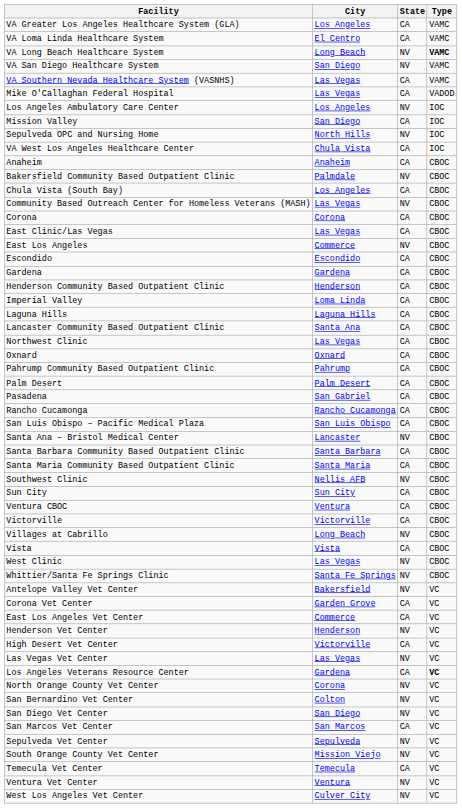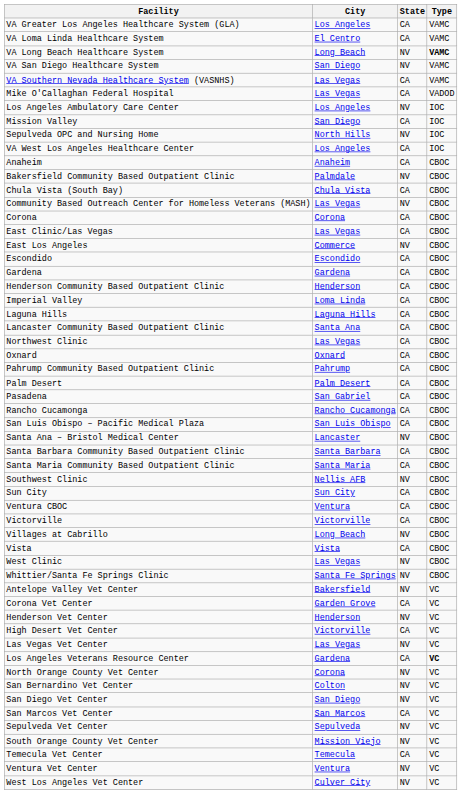 <table id="VISN22" class="wikitable sortable">
 <tr>
 <th>Facility</th>
 <th>City</th>
 <th>State</th>
 <th>Type</th>
 </tr>
 <tr>
 <td>VA Greater Los Angeles Healthcare System (GLA)</td>
 <td><a href='#'>Los Angeles</a></td>
 <td>CA</td>
 <td>VAMC</td>
 </tr>
 <tr>
 <td>VA Loma Linda Healthcare System</td>
 <td><a href='#'>El Centro</a></td>
 <td>CA</td>
 <td>VAMC</td>
 </tr>
 <tr>
 <td>VA Long Beach Healthcare System</td>
 <td><a href='#'>Long Beach</a></td>
 <td>NV</td>
 <td><strong>VAMC</strong></td>
 </tr>
 <tr>
 <td>VA San Diego Healthcare System</td>
 <td><a href='#'>San Diego</a></td>
 <td>NV</td>
 <td>VAMC</td>
 </tr>
 <tr>
 <td><a href='#'>VA Southern Nevada Healthcare System</a> (VASNHS)</td>
 <td><a href='#'>Las Vegas</a></td>
 <td>CA</td>
 <td>VAMC</td>
 </tr>
 <tr>
 <td>Mike O'Callaghan Federal Hospital</td>
 <td><a href='#'>Las Vegas</a></td>
 <td>CA</td>
 <td>VADOD</td>
 </tr>
 <tr>
 <td>Los Angeles Ambulatory Care Center</td>
 <td><a href='#'>Los Angeles</a></td>
 <td>NV</td>
 <td>IOC</td>
 </tr>
 <tr>
 <td>Mission Valley</td>
 <td><a href='#'>San Diego</a></td>
 <td>CA</td>
 <td>IOC</td>
 </tr>
 <tr>
 <td>Sepulveda OPC and Nursing Home</td>
 <td><a href='#'>North Hills</a></td>
 <td>NV</td>
 <td>IOC</td>
 </tr>
 <tr>
 <td>VA West Los Angeles Healthcare Center</td>
-<td><a href='#'>Chula Vista</a></td>
+<td><a href='#'>Los Angeles</a></td>
 <td>CA</td>
 <td>IOC</td>
 </tr>
 <tr>
 <td>Anaheim</td>
 <td><a href='#'>Anaheim</a></td>
 <td>CA</td>
 <td>CBOC</td>
 </tr>
 <tr>
 <td>Bakersfield Community Based Outpatient Clinic</td>
 <td><a href='#'>Palmdale</a></td>
 <td>NV</td>
 <td>CBOC</td>
 </tr>
 <tr>
 <td>Chula Vista (South Bay)</td>
-<td><a href='#'>Los Angeles</a></td>
+<td><a href='#'>Chula Vista</a></td>
 <td>CA</td>
 <td>CBOC</td>
 </tr>
 <tr>
 <td>Community Based Outreach Center for Homeless Veterans (MASH)</td>
 <td><a href='#'>Las Vegas</a></td>
 <td>NV</td>
 <td>CBOC</td>
 </tr>
 <tr>
 <td>Corona</td>
 <td><a href='#'>Corona</a></td>
 <td>CA</td>
 <td>CBOC</td>
 </tr>
 <tr>
 <td>East Clinic/Las Vegas</td>
 <td><a href='#'>Las Vegas</a></td>
 <td>CA</td>
 <td>CBOC</td>
 </tr>
 <tr>
 <td>East Los Angeles</td>
 <td><a href='#'>Commerce</a></td>
 <td>NV</td>
 <td>CBOC</td>
 </tr>
 <tr>
 <td>Escondido</td>
 <td><a href='#'>Escondido</a></td>
 <td>CA</td>
 <td>CBOC</td>
 </tr>
 <tr>
 <td>Gardena</td>
 <td><a href='#'>Gardena</a></td>
 <td>CA</td>
 <td>CBOC</td>
 </tr>
 <tr>
 <td>Henderson Community Based Outpatient Clinic</td>
 <td><a href='#'>Henderson</a></td>
 <td>CA</td>
 <td>CBOC</td>
 </tr>
 <tr>
 <td>Imperial Valley</td>
 <td><a href='#'>Loma Linda</a></td>
 <td>CA</td>
 <td>CBOC</td>
 </tr>
 <tr>
 <td>Laguna Hills</td>
 <td><a href='#'>Laguna Hills</a></td>
 <td>CA</td>
 <td>CBOC</td>
 </tr>
 <tr>
 <td>Lancaster Community Based Outpatient Clinic</td>
 <td><a href='#'>Santa Ana</a></td>
 <td>CA</td>
 <td>CBOC</td>
 </tr>
 <tr>
 <td>Northwest Clinic</td>
 <td><a href='#'>Las Vegas</a></td>
 <td>CA</td>
 <td>CBOC</td>
 </tr>
 <tr>
 <td>Oxnard</td>
 <td><a href='#'>Oxnard</a></td>
 <td>CA</td>
 <td>CBOC</td>
 </tr>
 <tr>
 <td>Pahrump Community Based Outpatient Clinic</td>
 <td><a href='#'>Pahrump</a></td>
 <td>CA</td>
 <td>CBOC</td>
 </tr>
 <tr>
 <td>Palm Desert</td>
 <td><a href='#'>Palm Desert</a></td>
 <td>CA</td>
 <td>CBOC</td>
 </tr>
 <tr>
 <td>Pasadena</td>
 <td><a href='#'>San Gabriel</a></td>
 <td>CA</td>
 <td>CBOC</td>
 </tr>
 <tr>
 <td>Rancho Cucamonga</td>
 <td><a href='#'>Rancho Cucamonga</a></td>
 <td>CA</td>
 <td>CBOC</td>
 </tr>
 <tr>
 <td>San Luis Obispo – Pacific Medical Plaza</td>
 <td><a href='#'>San Luis Obispo</a></td>
 <td>CA</td>
 <td>CBOC</td>
 </tr>
 <tr>
 <td>Santa Ana – Bristol Medical Center</td>
 <td><a href='#'>Lancaster</a></td>
 <td>NV</td>
 <td>CBOC</td>
 </tr>
 <tr>
 <td>Santa Barbara Community Based Outpatient Clinic</td>
 <td><a href='#'>Santa Barbara</a></td>
 <td>CA</td>
 <td>CBOC</td>
 </tr>
 <tr>
 <td>Santa Maria Community Based Outpatient Clinic</td>
 <td><a href='#'>Santa Maria</a></td>
 <td>CA</td>
 <td>CBOC</td>
 </tr>
 <tr>
 <td>Southwest Clinic</td>
 <td><a href='#'>Nellis AFB</a></td>
 <td>NV</td>
 <td>CBOC</td>
 </tr>
 <tr>
 <td>Sun City</td>
 <td><a href='#'>Sun City</a></td>
 <td>CA</td>
 <td>CBOC</td>
 </tr>
 <tr>
 <td>Ventura CBOC</td>
 <td><a href='#'>Ventura</a></td>
 <td>CA</td>
 <td>CBOC</td>
 </tr>
 <tr>
 <td>Victorville</td>
 <td><a href='#'>Victorville</a></td>
 <td>CA</td>
 <td>CBOC</td>
 </tr>
 <tr>
 <td>Villages at Cabrillo</td>
 <td><a href='#'>Long Beach</a></td>
 <td>NV</td>
 <td>CBOC</td>
 </tr>
 <tr>
 <td>Vista</td>
 <td><a href='#'>Vista</a></td>
 <td>CA</td>
 <td>CBOC</td>
 </tr>
 <tr>
 <td>West Clinic</td>
 <td><a href='#'>Las Vegas</a></td>
 <td>NV</td>
 <td>CBOC</td>
 </tr>
 <tr>
 <td>Whittier/Santa Fe Springs Clinic</td>
 <td><a href='#'>Santa Fe Springs</a></td>
 <td>NV</td>
 <td>CBOC</td>
 </tr>
 <tr>
 <td>Antelope Valley Vet Center</td>
 <td><a href='#'>Bakersfield</a></td>
 <td>NV</td>
 <td>VC</td>
 </tr>
 <tr>
 <td>Corona Vet Center</td>
 <td><a href='#'>Garden Grove</a></td>
 <td>CA</td>
 <td>VC</td>
 </tr>
 <tr>
-<td>East Los Angeles Vet Center</td>
-<td><a href='#'>Commerce</a></td>
-<td>CA</td>
-<td>VC</td>
-</tr>
-<tr>
 <td>Henderson Vet Center</td>
 <td><a href='#'>Henderson</a></td>
 <td>NV</td>
 <td>VC</td>
 </tr>
 <tr>
 <td>High Desert Vet Center</td>
 <td><a href='#'>Victorville</a></td>
 <td>CA</td>
 <td>VC</td>
 </tr>
 <tr>
 <td>Las Vegas Vet Center</td>
 <td><a href='#'>Las Vegas</a></td>
 <td>NV</td>
 <td>VC</td>
 </tr>
 <tr>
 <td>Los Angeles Veterans Resource Center</td>
 <td><a href='#'>Gardena</a></td>
 <td>CA</td>
 <td><strong>VC</strong></td>
 </tr>
 <tr>
 <td>North Orange County Vet Center</td>
 <td><a href='#'>Corona</a></td>
 <td>NV</td>
 <td>VC</td>
 </tr>
 <tr>
 <td>San Bernardino Vet Center</td>
 <td><a href='#'>Colton</a></td>
 <td>NV</td>
 <td>VC</td>
 </tr>
 <tr>
 <td>San Diego Vet Center</td>
 <td><a href='#'>San Diego</a></td>
 <td>NV</td>
 <td>VC</td>
 </tr>
 <tr>
 <td>San Marcos Vet Center</td>
 <td><a href='#'>San Marcos</a></td>
 <td>CA</td>
 <td>VC</td>
 </tr>
 <tr>
 <td>Sepulveda Vet Center</td>
 <td><a href='#'>Sepulveda</a></td>
 <td>NV</td>
 <td>VC</td>
 </tr>
 <tr>
 <td>South Orange County Vet Center</td>
 <td><a href='#'>Mission Viejo</a></td>
 <td>NV</td>
 <td>VC</td>
 </tr>
 <tr>
 <td>Temecula Vet Center</td>
 <td><a href='#'>Temecula</a></td>
 <td>CA</td>
 <td>VC</td>
 </tr>
 <tr>
 <td>Ventura Vet Center</td>
 <td><a href='#'>Ventura</a></td>
 <td>NV</td>
 <td>VC</td>
 </tr>
 <tr>
 <td>West Los Angeles Vet Center</td>
 <td><a href='#'>Culver City</a></td>
 <td>NV</td>
 <td>VC</td>
 </tr>
 </table>
